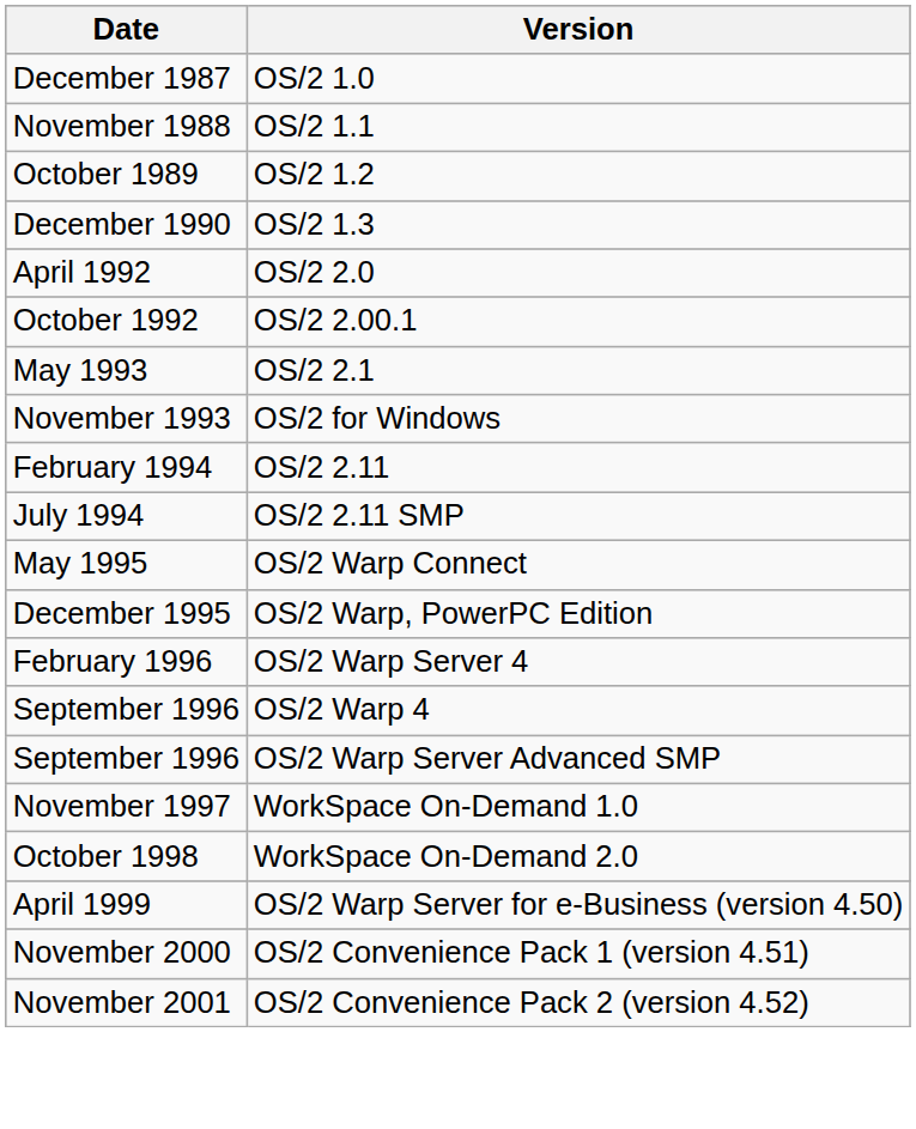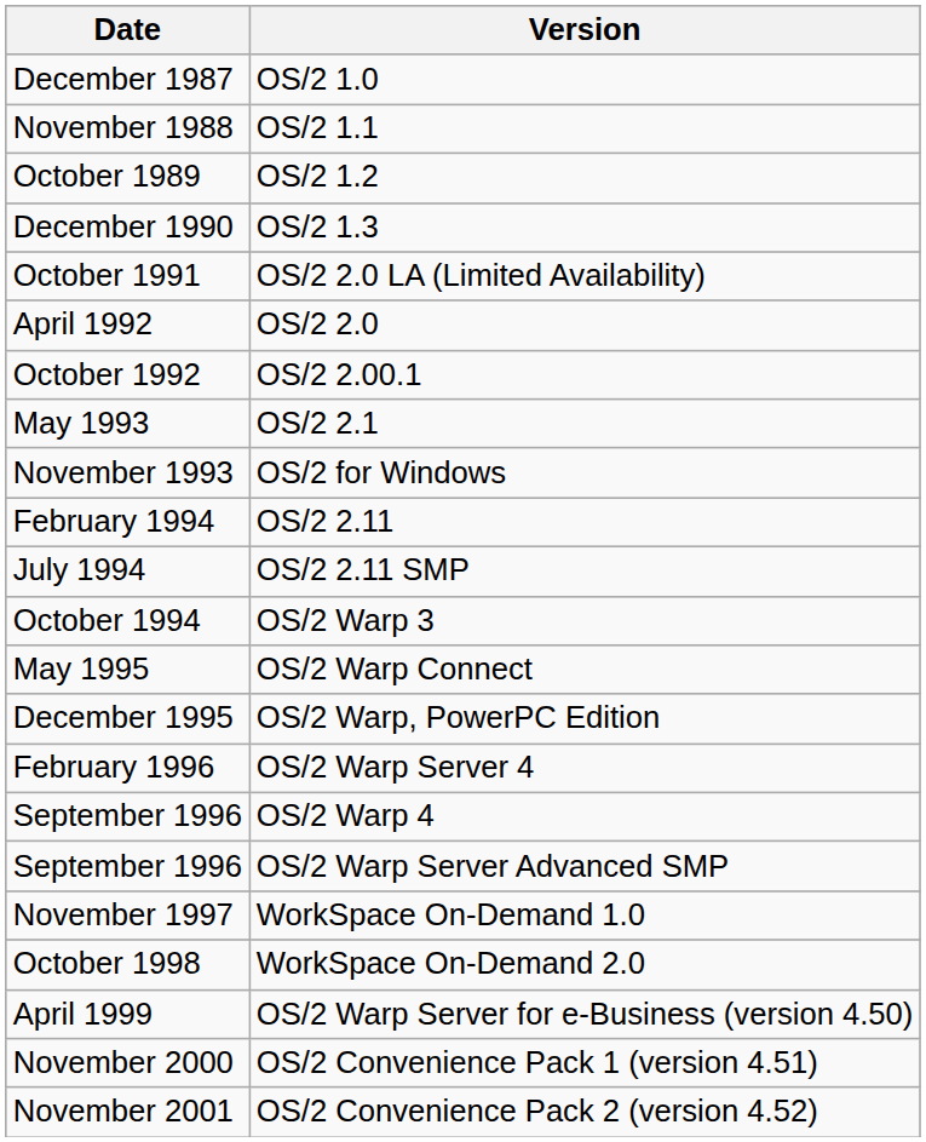 <table class="wikitable">
 <tr>
 <th>Date</th>
 <th>Version</th>
 </tr>
 <tr>
 <td>December 1987</td>
 <td>OS/2 1.0</td>
 </tr>
 <tr>
 <td>November 1988</td>
 <td>OS/2 1.1</td>
 </tr>
 <tr>
 <td>October 1989</td>
 <td>OS/2 1.2</td>
 </tr>
 <tr>
 <td>December 1990</td>
 <td>OS/2 1.3</td>
+</tr>
+<tr>
+<td>October 1991</td>
+<td>OS/2 2.0 LA (Limited Availability)</td>
 </tr>
 <tr>
 <td>April 1992</td>
 <td>OS/2 2.0</td>
 </tr>
 <tr>
 <td>October 1992</td>
 <td>OS/2 2.00.1</td>
 </tr>
 <tr>
 <td>May 1993</td>
 <td>OS/2 2.1</td>
 </tr>
 <tr>
 <td>November 1993</td>
 <td>OS/2 for Windows</td>
 </tr>
 <tr>
 <td>February 1994</td>
 <td>OS/2 2.11</td>
 </tr>
 <tr>
 <td>July 1994</td>
 <td>OS/2 2.11 SMP</td>
+</tr>
+<tr>
+<td>October 1994</td>
+<td>OS/2 Warp 3</td>
 </tr>
 <tr>
 <td>May 1995</td>
 <td>OS/2 Warp Connect</td>
 </tr>
 <tr>
 <td>December 1995</td>
 <td>OS/2 Warp, PowerPC Edition</td>
 </tr>
 <tr>
 <td>February 1996</td>
 <td>OS/2 Warp Server 4</td>
 </tr>
 <tr>
 <td>September 1996</td>
 <td>OS/2 Warp 4</td>
 </tr>
 <tr>
 <td>September 1996</td>
 <td>OS/2 Warp Server Advanced SMP</td>
 </tr>
 <tr>
 <td>November 1997</td>
 <td>WorkSpace On-Demand 1.0</td>
 </tr>
 <tr>
 <td>October 1998</td>
 <td>WorkSpace On-Demand 2.0</td>
 </tr>
 <tr>
 <td>April 1999</td>
 <td>OS/2 Warp Server for e-Business (version 4.50)</td>
 </tr>
 <tr>
 <td>November 2000</td>
 <td>OS/2 Convenience Pack 1 (version 4.51)</td>
 </tr>
 <tr>
 <td>November 2001</td>
 <td>OS/2 Convenience Pack 2 (version 4.52)</td>
 </tr>
 </table>
